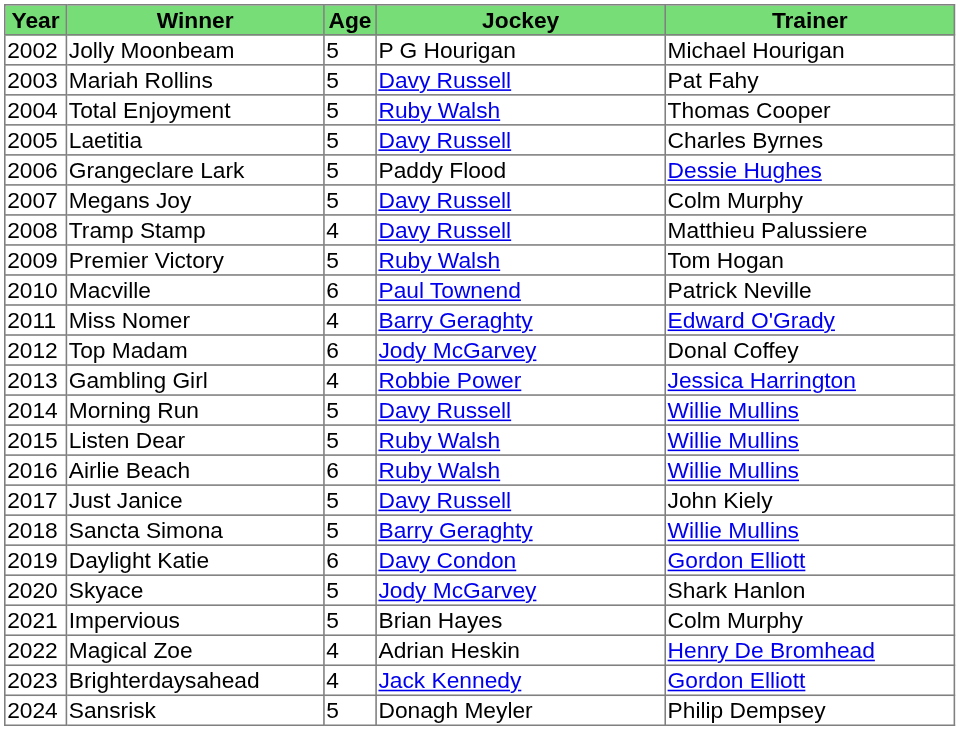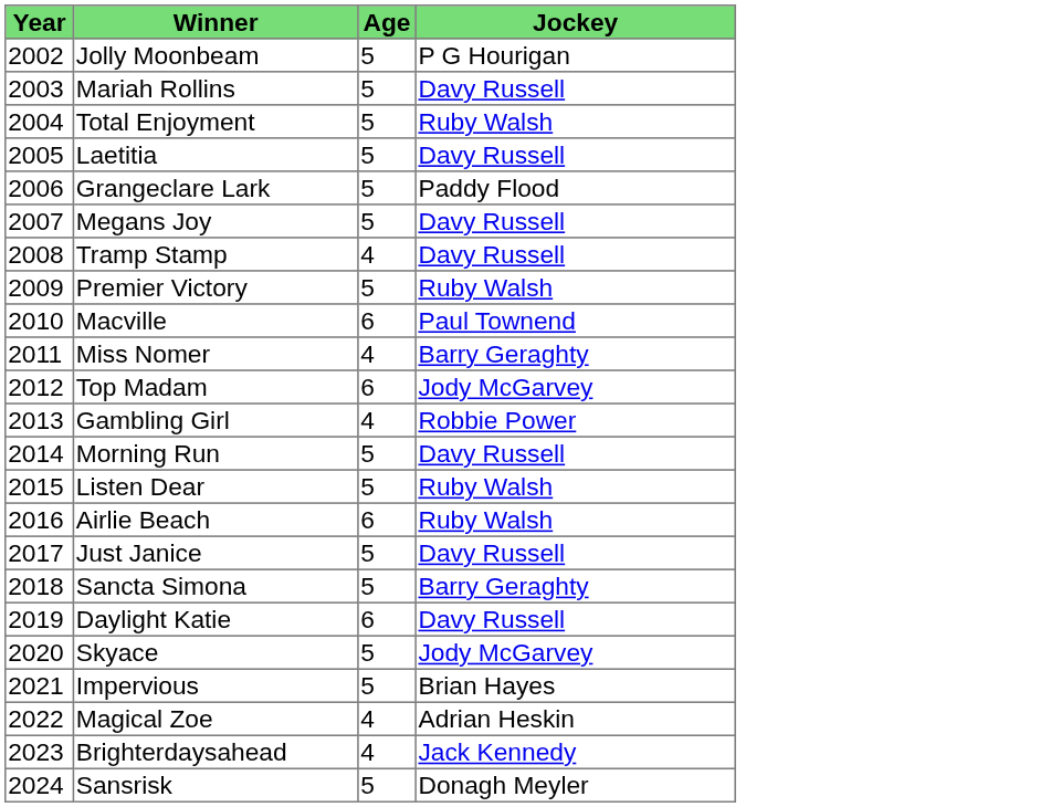 <table class = "sortable" | border="1" style="border-collapse: collapse; font-size:90%">
 <tr bgcolor="#77dd77" align="center">
 <th style="width:36px"><strong>Year</strong></th>
 <th style="width:160px"><strong>Winner</strong></th>
 <th style="width:30px"><strong>Age</strong></th>
 <th style="width:180px"><strong>Jockey</strong></th>
-<th style="width:180px"><strong>Trainer</strong></th>
 </tr>
 <tr>
 <td>2002</td>
 <td>Jolly Moonbeam</td>
 <td>5</td>
 <td>P G Hourigan</td>
-<td>Michael Hourigan</td>
 </tr>
 <tr>
 <td>2003</td>
 <td>Mariah Rollins</td>
 <td>5</td>
 <td><a href='#'>Davy Russell</a></td>
-<td>Pat Fahy</td>
 </tr>
 <tr>
 <td>2004</td>
 <td>Total Enjoyment</td>
 <td>5</td>
 <td><a href='#'>Ruby Walsh</a></td>
-<td>Thomas Cooper</td>
 </tr>
 <tr>
 <td>2005</td>
 <td>Laetitia</td>
 <td>5</td>
 <td><a href='#'>Davy Russell</a></td>
-<td>Charles Byrnes</td>
 </tr>
 <tr>
 <td>2006</td>
 <td>Grangeclare Lark</td>
 <td>5</td>
 <td>Paddy Flood</td>
-<td><a href='#'>Dessie Hughes</a></td>
 </tr>
 <tr>
 <td>2007</td>
 <td>Megans Joy</td>
 <td>5</td>
 <td><a href='#'>Davy Russell</a></td>
-<td>Colm Murphy</td>
 </tr>
 <tr>
 <td>2008</td>
 <td>Tramp Stamp</td>
 <td>4</td>
 <td><a href='#'>Davy Russell</a></td>
-<td>Matthieu Palussiere</td>
 </tr>
 <tr>
 <td>2009</td>
 <td>Premier Victory</td>
 <td>5</td>
 <td><a href='#'>Ruby Walsh</a></td>
-<td>Tom Hogan</td>
 </tr>
 <tr>
 <td>2010</td>
 <td>Macville</td>
 <td>6</td>
 <td><a href='#'>Paul Townend</a></td>
-<td>Patrick Neville</td>
 </tr>
 <tr>
 <td>2011</td>
 <td>Miss Nomer</td>
 <td>4</td>
 <td><a href='#'>Barry Geraghty</a></td>
-<td><a href='#'>Edward O'Grady</a></td>
 </tr>
 <tr>
 <td>2012</td>
 <td>Top Madam</td>
 <td>6</td>
 <td><a href='#'>Jody McGarvey</a></td>
-<td>Donal Coffey</td>
 </tr>
 <tr>
 <td>2013</td>
 <td>Gambling Girl</td>
 <td>4</td>
 <td><a href='#'>Robbie Power</a></td>
-<td><a href='#'>Jessica Harrington</a></td>
 </tr>
 <tr>
 <td>2014</td>
 <td>Morning Run</td>
 <td>5</td>
 <td><a href='#'>Davy Russell</a></td>
-<td><a href='#'>Willie Mullins</a></td>
 </tr>
 <tr>
 <td>2015</td>
 <td>Listen Dear</td>
 <td>5</td>
 <td><a href='#'>Ruby Walsh</a></td>
-<td><a href='#'>Willie Mullins</a></td>
 </tr>
 <tr>
 <td>2016</td>
 <td>Airlie Beach</td>
 <td>6</td>
 <td><a href='#'>Ruby Walsh</a></td>
-<td><a href='#'>Willie Mullins</a></td>
 </tr>
 <tr>
 <td>2017</td>
 <td>Just Janice</td>
 <td>5</td>
 <td><a href='#'>Davy Russell</a></td>
-<td>John Kiely</td>
 </tr>
 <tr>
 <td>2018</td>
 <td>Sancta Simona</td>
 <td>5</td>
 <td><a href='#'>Barry Geraghty</a></td>
-<td><a href='#'>Willie Mullins</a></td>
 </tr>
 <tr>
 <td>2019</td>
 <td>Daylight Katie</td>
 <td>6</td>
-<td><a href='#'>Davy Condon</a></td>
-<td><a href='#'>Gordon Elliott</a></td>
+<td><a href='#'>Davy Russell</a></td>
 </tr>
 <tr>
 <td>2020</td>
 <td>Skyace</td>
 <td>5</td>
 <td><a href='#'>Jody McGarvey</a></td>
-<td>Shark Hanlon</td>
 </tr>
 <tr>
 <td>2021</td>
 <td>Impervious</td>
 <td>5</td>
 <td>Brian Hayes</td>
-<td>Colm Murphy</td>
 </tr>
 <tr>
 <td>2022</td>
 <td>Magical Zoe</td>
 <td>4</td>
 <td>Adrian Heskin</td>
-<td><a href='#'>Henry De Bromhead</a></td>
 </tr>
 <tr>
 <td>2023</td>
 <td>Brighterdaysahead</td>
 <td>4</td>
 <td><a href='#'>Jack Kennedy</a></td>
-<td><a href='#'>Gordon Elliott</a></td>
 </tr>
 <tr>
 <td>2024</td>
 <td>Sansrisk</td>
 <td>5</td>
 <td>Donagh Meyler</td>
-<td>Philip Dempsey</td>
 </tr>
 </table>
